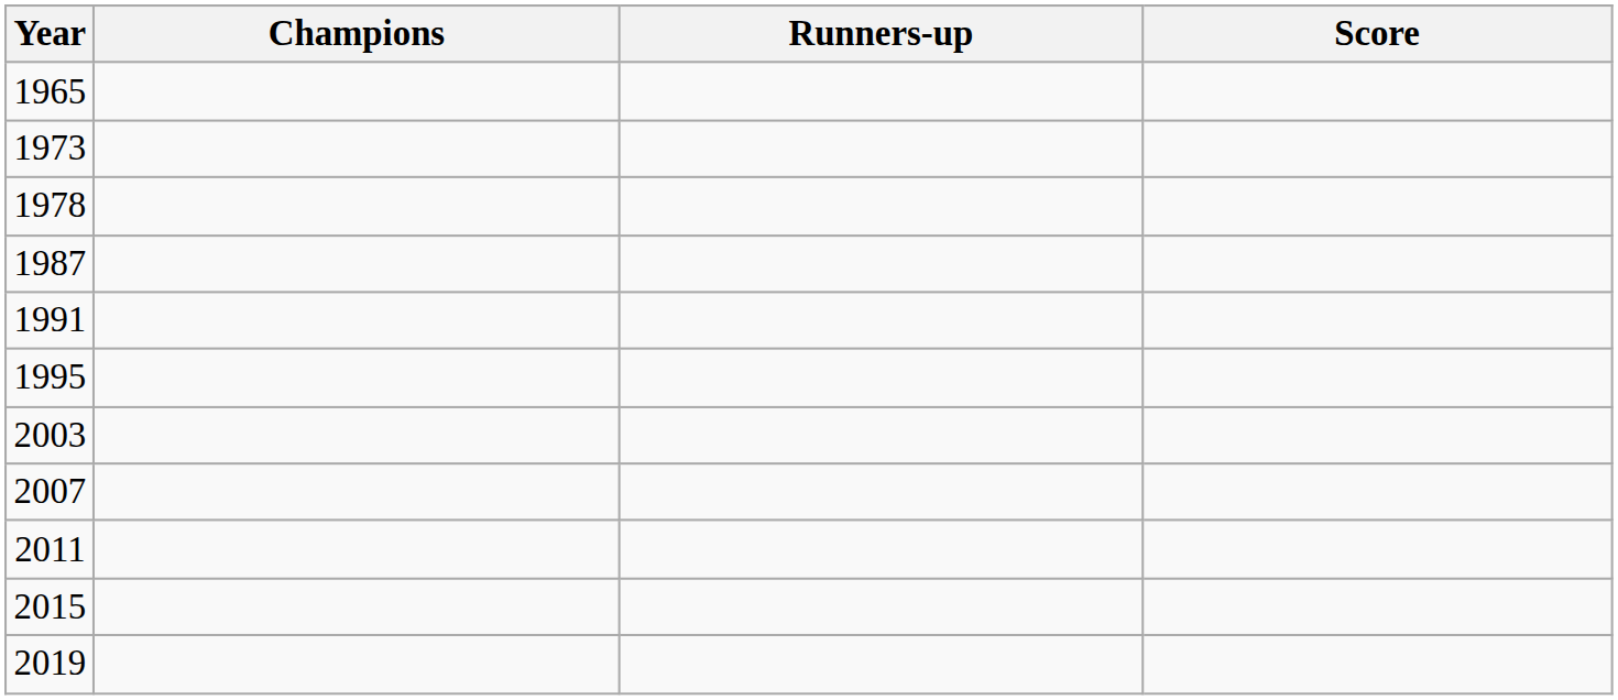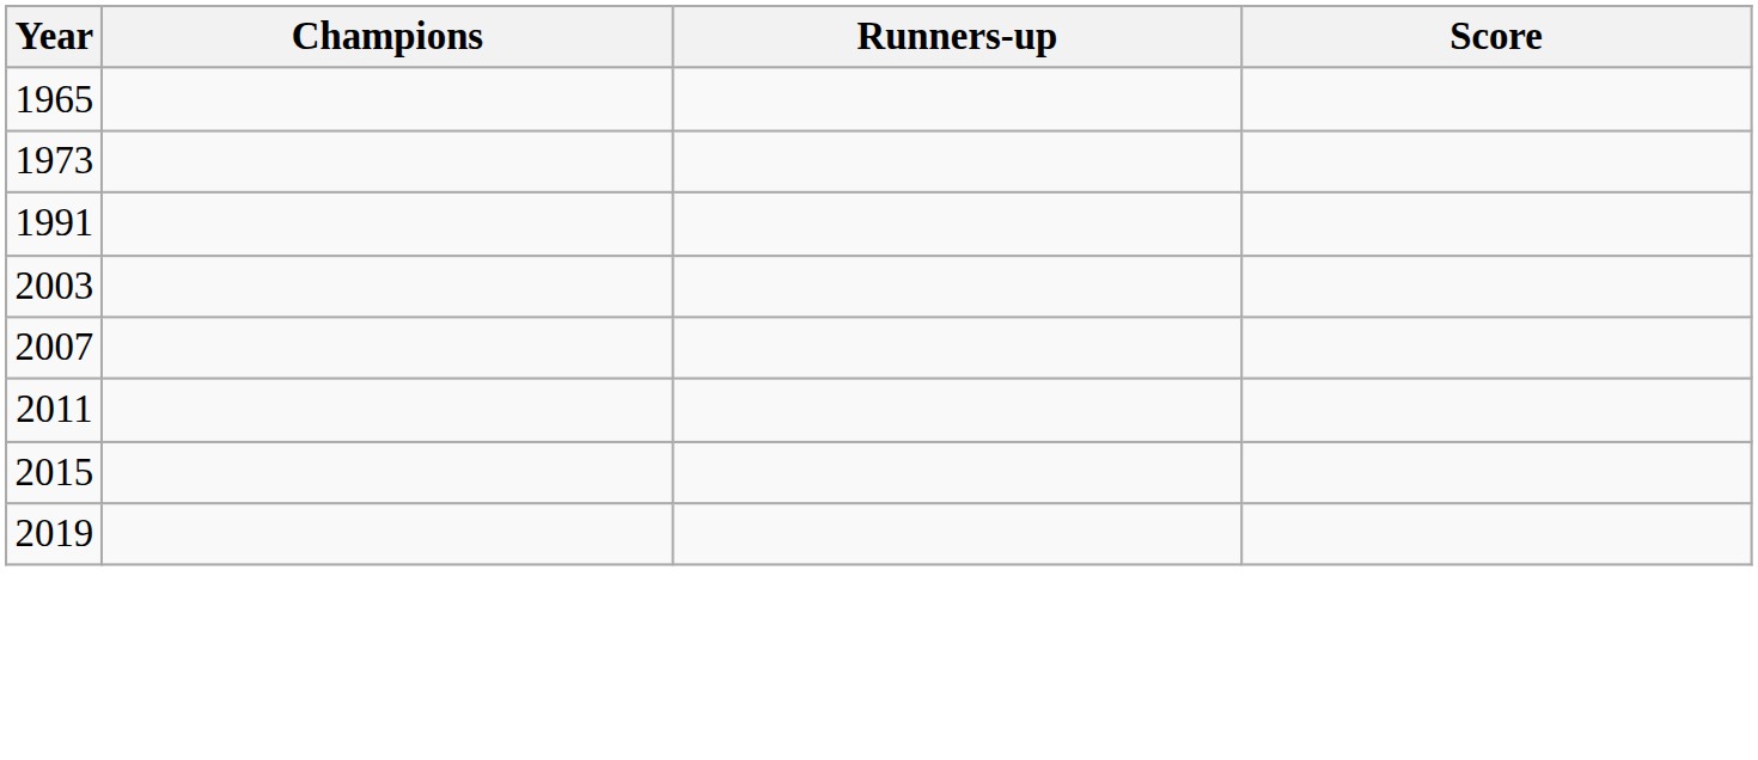 <table class="sortable wikitable">
 <tr>
 <th>Year</th>
 <th width=225>Champions</th>
 <th width=225>Runners-up</th>
 <th width=200 class="unsortable">Score</th>
 </tr>
 <tr>
 <td align=center>1965</td>
 <td></td>
 <td></td>
 <td></td>
 </tr>
 <tr>
 <td align=center>1973</td>
 <td></td>
 <td></td>
 <td></td>
 </tr>
 <tr>
-<td align=center>1978</td>
-<td></td>
-<td></td>
-<td></td>
-</tr>
-<tr>
-<td align=center>1987</td>
-<td></td>
-<td></td>
-<td></td>
-</tr>
-<tr>
 <td align=center>1991</td>
-<td></td>
-<td></td>
-<td></td>
-</tr>
-<tr>
-<td align=center>1995</td>
 <td></td>
 <td></td>
 <td></td>
 </tr>
 <tr>
 <td align=center>2003</td>
 <td></td>
 <td></td>
 <td></td>
 </tr>
 <tr>
 <td align=center>2007</td>
 <td></td>
 <td></td>
 <td></td>
 </tr>
 <tr>
 <td align=center>2011</td>
 <td></td>
 <td></td>
 <td></td>
 </tr>
 <tr>
 <td align=center>2015</td>
 <td></td>
 <td></td>
 <td></td>
 </tr>
 <tr>
 <td align=center>2019</td>
 <td></td>
 <td></td>
 <td></td>
 </tr>
 </table>
